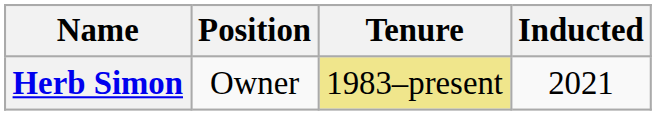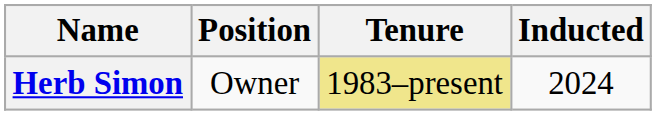 <table class="wikitable plainrowheaders " style="text-align:center">
 <tr>
 <th scope="col">Name</th>
 <th scope="col">Position</th>
 <th scope="col">Tenure</th>
 <th scope="col">Inducted</th>
 </tr>
 <tr>
 <th scope="row"><a href='#'>Herb Simon</a></th>
 <td>Owner</td>
 <td style="background: khaki;">1983–present</td>
-<td>2021</td>
+<td>2024</td>
 </tr>
 </table>
